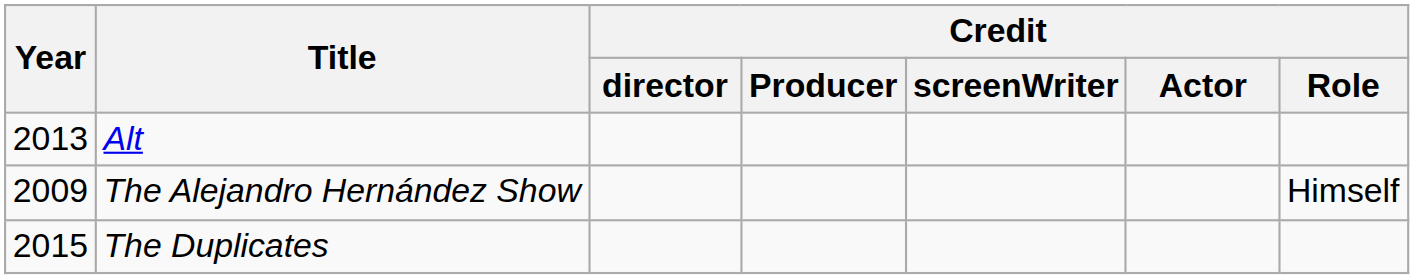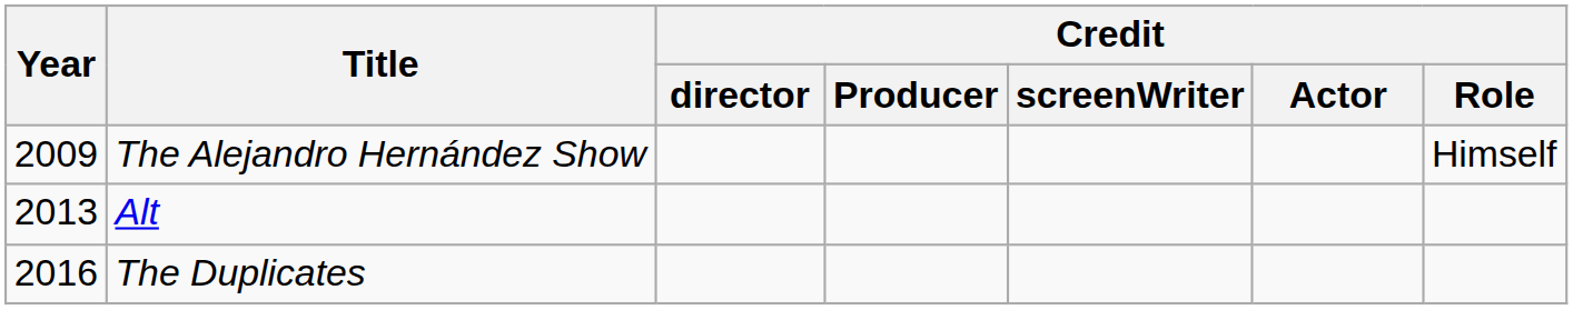 <table class="wikitable">
 <tr>
 <th rowspan="2" width="33">Year</th>
 <th rowspan="2">Title</th>
 <th colspan="5">Credit</th>
 </tr>
 <tr>
 <th width=65>director</th>
 <th width=65>Producer</th>
 <th width=65>screenWriter</th>
 <th width=65>Actor</th>
 <th>Role</th>
 </tr>
 <tr>
+<td>2009</td>
+<td><em>The Alejandro Hernández Show</em></td>
+<td></td>
+<td></td>
+<td></td>
+<td></td>
+<td>Himself</td>
+</tr>
+<tr>
 <td>2013</td>
 <td><em><a href='#'>Alt</a></em></td>
 <td></td>
 <td></td>
 <td></td>
 <td></td>
 <td></td>
 </tr>
 <tr>
-<td>2009</td>
-<td><em>The Alejandro Hernández Show</em></td>
-<td></td>
-<td></td>
-<td></td>
-<td></td>
-<td>Himself</td>
-</tr>
-<tr>
-<td>2015</td>
+<td>2016</td>
 <td><em>The Duplicates</em></td>
 <td></td>
 <td></td>
 <td></td>
 <td></td>
 <td></td>
 </tr>
 </table>
